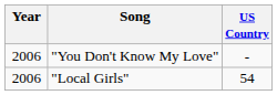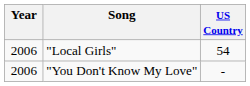 <table class="wikitable">
 <tr>
 <th align="center" valign="top" width="40">Year</th>
 <th align="left" valign="top">Song</th>
 <th align="center" valign="top" width="40"><small><a href='#'>US Country</a></small></th>
 </tr>
 <tr>
 <td align="center" valign="top">2006</td>
+<td align="left" valign="top">"Local Girls"</td>
+<td align="center" valign="top">54</td>
+</tr>
+<tr>
+<td align="center" valign="top">2006</td>
 <td align="left" valign="top">"You Don't Know My Love"</td>
 <td align="center" valign="top">-</td>
 </tr>
-<tr>
-<td align="center" valign="top">2006</td>
-<td align="left" valign="top">"Local Girls"</td>
-<td align="center" valign="top">54</td>
-</tr>
 </table>
